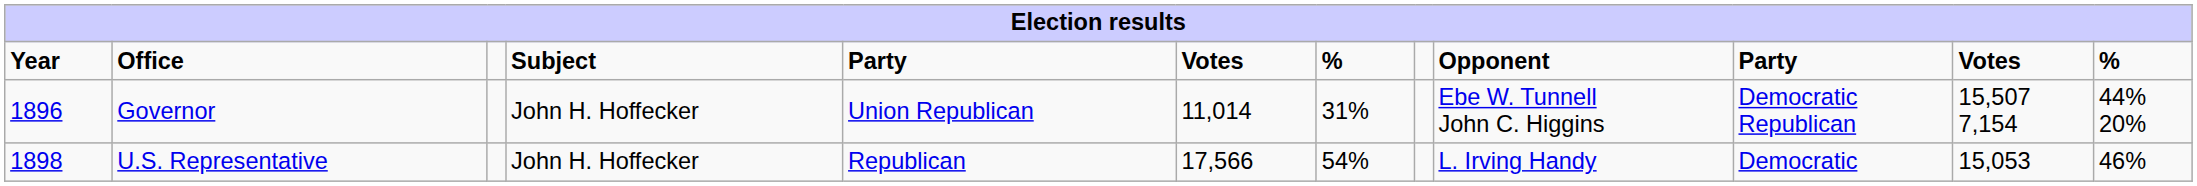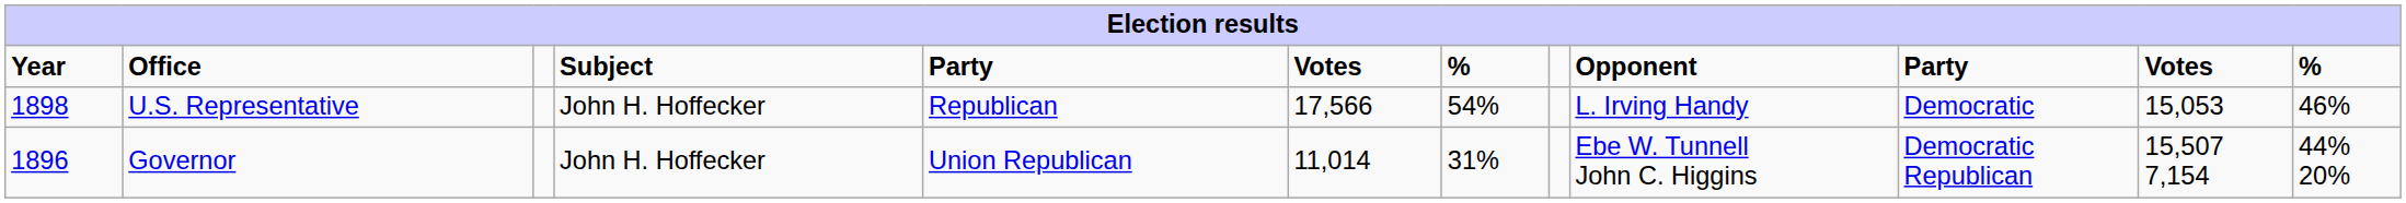 <table class=wikitable style="width: 94%" style="text-align: center;" align="center">
 <tr bgcolor=#cccccc>
 <th colspan=12 style="background: #ccccff;">Election results</th>
 </tr>
 <tr>
 <td><strong>Year</strong></td>
 <td><strong>Office</strong></td>
 <td></td>
 <td><strong>Subject</strong></td>
 <td><strong>Party</strong></td>
 <td><strong>Votes</strong></td>
 <td><strong>%</strong></td>
 <td></td>
 <td><strong>Opponent</strong></td>
 <td><strong>Party</strong></td>
 <td><strong>Votes</strong></td>
 <td><strong>%</strong></td>
 </tr>
 <tr>
+<td><a href='#'>1898</a></td>
+<td><a href='#'>U.S. Representative</a></td>
+<td></td>
+<td>John H. Hoffecker</td>
+<td><a href='#'>Republican</a></td>
+<td>17,566</td>
+<td>54%</td>
+<td></td>
+<td><a href='#'>L. Irving Handy</a></td>
+<td><a href='#'>Democratic</a></td>
+<td>15,053</td>
+<td>46%</td>
+</tr>
+<tr>
 <td><a href='#'>1896</a></td>
 <td><a href='#'>Governor</a></td>
 <td></td>
 <td>John H. Hoffecker</td>
 <td><a href='#'>Union Republican</a></td>
 <td>11,014</td>
 <td>31%</td>
 <td></td>
 <td><a href='#'>Ebe W. Tunnell</a><br>John C. Higgins</td>
 <td><a href='#'>Democratic</a> <br><a href='#'>Republican</a></td>
 <td>15,507<br>7,154</td>
 <td>44%<br>20%</td>
 </tr>
-<tr>
-<td><a href='#'>1898</a></td>
-<td><a href='#'>U.S. Representative</a></td>
-<td></td>
-<td>John H. Hoffecker</td>
-<td><a href='#'>Republican</a></td>
-<td>17,566</td>
-<td>54%</td>
-<td></td>
-<td><a href='#'>L. Irving Handy</a></td>
-<td><a href='#'>Democratic</a></td>
-<td>15,053</td>
-<td>46%</td>
-</tr>
 </table>
